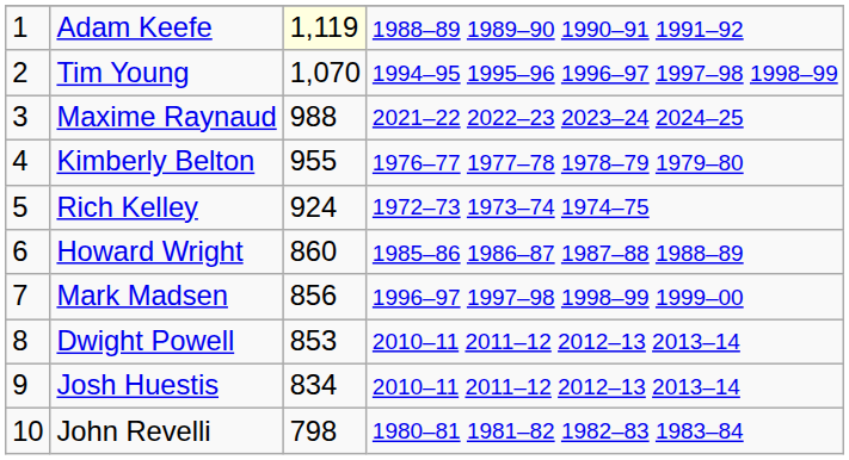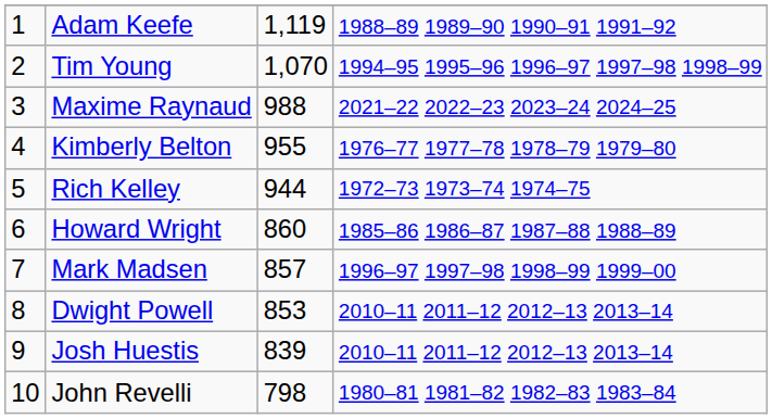 <table class="wikitable">
 <tr>
 </tr>
 <tr>
 <td>1</td>
 <td><a href='#'>Adam Keefe</a></td>
-<td style="background: lightyellow;">1,119</td>
+<td>1,119</td>
 <td style="font-size:80%;"><a href='#'>1988–89</a> <a href='#'>1989–90</a> <a href='#'>1990–91</a> <a href='#'>1991–92</a></td>
 </tr>
 <tr>
 <td>2</td>
 <td><a href='#'>Tim Young</a></td>
 <td>1,070</td>
 <td style="font-size:80%;"><a href='#'>1994–95</a> <a href='#'>1995–96</a> <a href='#'>1996–97</a> <a href='#'>1997–98</a> <a href='#'>1998–99</a></td>
 </tr>
 <tr>
 <td>3</td>
 <td><a href='#'>Maxime Raynaud</a></td>
 <td>988</td>
 <td style="font-size:80%;"><a href='#'>2021–22</a> <a href='#'>2022–23</a> <a href='#'>2023–24</a> <a href='#'>2024–25</a></td>
 </tr>
 <tr>
 <td>4</td>
 <td><a href='#'>Kimberly Belton</a></td>
 <td>955</td>
 <td style="font-size:80%;"><a href='#'>1976–77</a> <a href='#'>1977–78</a> <a href='#'>1978–79</a> <a href='#'>1979–80</a></td>
 </tr>
 <tr>
 <td>5</td>
 <td><a href='#'>Rich Kelley</a></td>
-<td>924</td>
+<td>944</td>
 <td style="font-size:80%;"><a href='#'>1972–73</a> <a href='#'>1973–74</a> <a href='#'>1974–75</a></td>
 </tr>
 <tr>
 <td>6</td>
 <td><a href='#'>Howard Wright</a></td>
 <td>860</td>
 <td style="font-size:80%;"><a href='#'>1985–86</a> <a href='#'>1986–87</a> <a href='#'>1987–88</a> <a href='#'>1988–89</a></td>
 </tr>
 <tr>
 <td>7</td>
 <td><a href='#'>Mark Madsen</a></td>
-<td>856</td>
+<td>857</td>
 <td style="font-size:80%;"><a href='#'>1996–97</a> <a href='#'>1997–98</a> <a href='#'>1998–99</a> <a href='#'>1999–00</a></td>
 </tr>
 <tr>
 <td>8</td>
 <td><a href='#'>Dwight Powell</a></td>
 <td>853</td>
 <td style="font-size:80%;"><a href='#'>2010–11</a> <a href='#'>2011–12</a> <a href='#'>2012–13</a> <a href='#'>2013–14</a></td>
 </tr>
 <tr>
 <td>9</td>
 <td><a href='#'>Josh Huestis</a></td>
-<td>834</td>
+<td>839</td>
 <td style="font-size:80%;"><a href='#'>2010–11</a> <a href='#'>2011–12</a> <a href='#'>2012–13</a> <a href='#'>2013–14</a></td>
 </tr>
 <tr>
 <td>10</td>
 <td>John Revelli</td>
 <td>798</td>
 <td style="font-size:80%;"><a href='#'>1980–81</a> <a href='#'>1981–82</a> <a href='#'>1982–83</a> <a href='#'>1983–84</a></td>
 </tr>
 </table>
